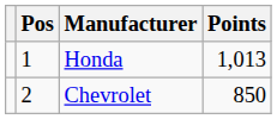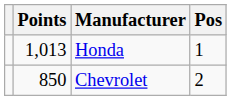 <table class="wikitable" style="font-size: 95%;">
 <tr>
 <th></th>
+<th>Points</th>
+<th>Manufacturer</th>
 <th>Pos</th>
-<th>Manufacturer</th>
-<th>Points</th>
 </tr>
 <tr>
 <td align="left"></td>
+<td align="right">1,013</td>
+<td> <a href='#'>Honda</a></td>
 <td>1</td>
-<td> <a href='#'>Honda</a></td>
-<td align="right">1,013</td>
 </tr>
 <tr>
 <td align="left"></td>
+<td align="right">850</td>
+<td> <a href='#'>Chevrolet</a></td>
 <td>2</td>
-<td> <a href='#'>Chevrolet</a></td>
-<td align="right">850</td>
 </tr>
 </table>
